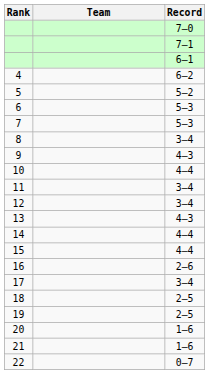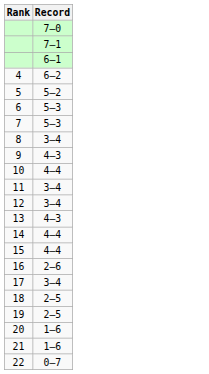 <table class=wikitable style="text-align:center;">
 <tr>
 <th>Rank</th>
-<th width=170>Team</th>
 <th>Record</th>
 </tr>
 <tr style="background-color:#ccffcc;">
 <td></td>
-<td align=left></td>
 <td>7–0</td>
 </tr>
 <tr style="background-color:#ccffcc;">
 <td></td>
-<td align=left></td>
 <td>7–1</td>
 </tr>
 <tr style="background-color:#ccffcc;">
 <td></td>
-<td align=left></td>
 <td>6–1</td>
 </tr>
 <tr>
 <td>4</td>
-<td align=left></td>
 <td>6–2</td>
 </tr>
 <tr>
 <td>5</td>
-<td align=left></td>
 <td>5–2</td>
 </tr>
 <tr>
 <td>6</td>
-<td align=left></td>
 <td>5–3</td>
 </tr>
 <tr>
 <td>7</td>
-<td align=left></td>
 <td>5–3</td>
 </tr>
 <tr>
 <td>8</td>
-<td align=left></td>
 <td>3–4</td>
 </tr>
 <tr>
 <td>9</td>
-<td align=left></td>
 <td>4–3</td>
 </tr>
 <tr>
 <td>10</td>
-<td align=left></td>
 <td>4–4</td>
 </tr>
 <tr>
 <td>11</td>
-<td align=left></td>
 <td>3–4</td>
 </tr>
 <tr>
 <td>12</td>
-<td align=left></td>
 <td>3–4</td>
 </tr>
 <tr>
 <td>13</td>
-<td align=left></td>
 <td>4–3</td>
 </tr>
 <tr>
 <td>14</td>
-<td align=left></td>
 <td>4–4</td>
 </tr>
 <tr>
 <td>15</td>
-<td align=left></td>
 <td>4–4</td>
 </tr>
 <tr>
 <td>16</td>
-<td align=left></td>
 <td>2–6</td>
 </tr>
 <tr>
 <td>17</td>
-<td align=left></td>
 <td>3–4</td>
 </tr>
 <tr>
 <td>18</td>
-<td align=left></td>
 <td>2–5</td>
 </tr>
 <tr>
 <td>19</td>
-<td align=left></td>
 <td>2–5</td>
 </tr>
 <tr>
 <td>20</td>
-<td align=left></td>
 <td>1–6</td>
 </tr>
 <tr>
 <td>21</td>
-<td align=left></td>
 <td>1–6</td>
 </tr>
 <tr>
 <td>22</td>
-<td align=left></td>
 <td>0–7</td>
 </tr>
 </table>
